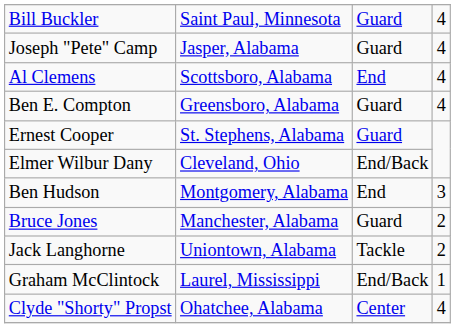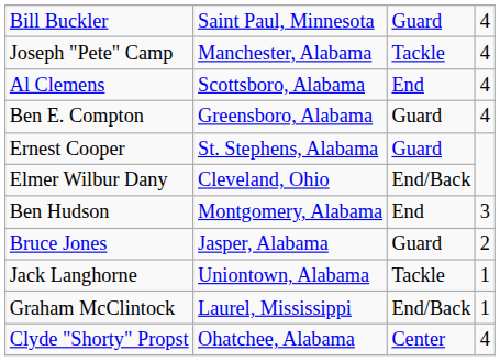 <table class="wikitable">
 <tr>
 </tr>
 <tr>
 <td><a href='#'>Bill Buckler</a></td>
 <td><a href='#'>Saint Paul, Minnesota</a></td>
 <td><a href='#'>Guard</a></td>
 <td>4</td>
 </tr>
 <tr>
 <td>Joseph "Pete" Camp</td>
-<td><a href='#'>Jasper, Alabama</a></td>
-<td>Guard</td>
+<td><a href='#'>Manchester, Alabama</a></td>
+<td><a href='#'>Tackle</a></td>
 <td>4</td>
 </tr>
 <tr>
 <td><a href='#'>Al Clemens</a></td>
 <td><a href='#'>Scottsboro, Alabama</a></td>
 <td><a href='#'>End</a></td>
 <td>4</td>
 </tr>
 <tr>
 <td>Ben E. Compton</td>
 <td><a href='#'>Greensboro, Alabama</a></td>
 <td>Guard</td>
 <td>4</td>
 </tr>
 <tr>
 <td>Ernest Cooper</td>
 <td><a href='#'>St. Stephens, Alabama</a></td>
 <td><a href='#'>Guard</a></td>
 </tr>
 <tr>
 <td>Elmer Wilbur Dany</td>
 <td><a href='#'>Cleveland, Ohio</a></td>
 <td>End/Back</td>
 </tr>
 <tr>
 <td>Ben Hudson</td>
 <td><a href='#'>Montgomery, Alabama</a></td>
 <td>End</td>
 <td>3</td>
 </tr>
 <tr>
 <td><a href='#'>Bruce Jones</a></td>
-<td><a href='#'>Manchester, Alabama</a></td>
+<td><a href='#'>Jasper, Alabama</a></td>
 <td>Guard</td>
 <td>2</td>
 </tr>
 <tr>
 <td>Jack Langhorne</td>
 <td><a href='#'>Uniontown, Alabama</a></td>
 <td>Tackle</td>
-<td>2</td>
+<td>1</td>
 </tr>
 <tr>
 <td>Graham McClintock</td>
 <td><a href='#'>Laurel, Mississippi</a></td>
 <td>End/Back</td>
 <td>1</td>
 </tr>
 <tr>
 <td><a href='#'>Clyde "Shorty" Propst</a></td>
 <td><a href='#'>Ohatchee, Alabama</a></td>
 <td><a href='#'>Center</a></td>
 <td>4</td>
 </tr>
 <tr>
 </tr>
 </table>
